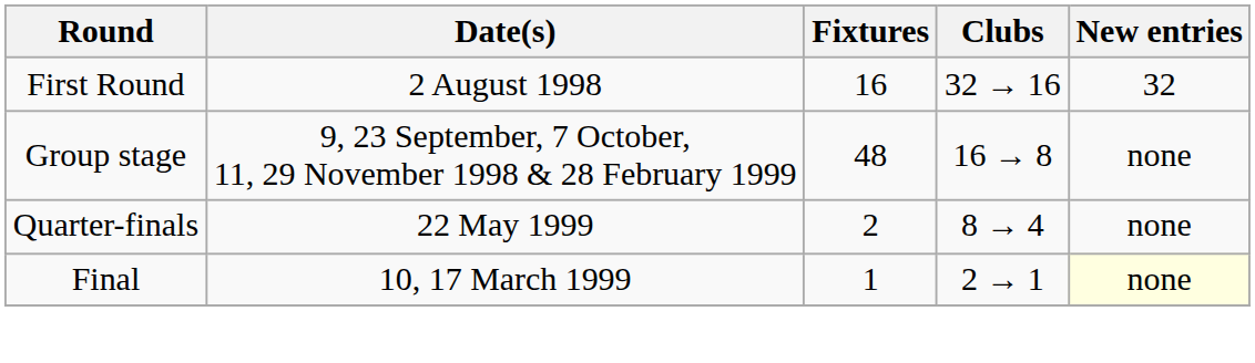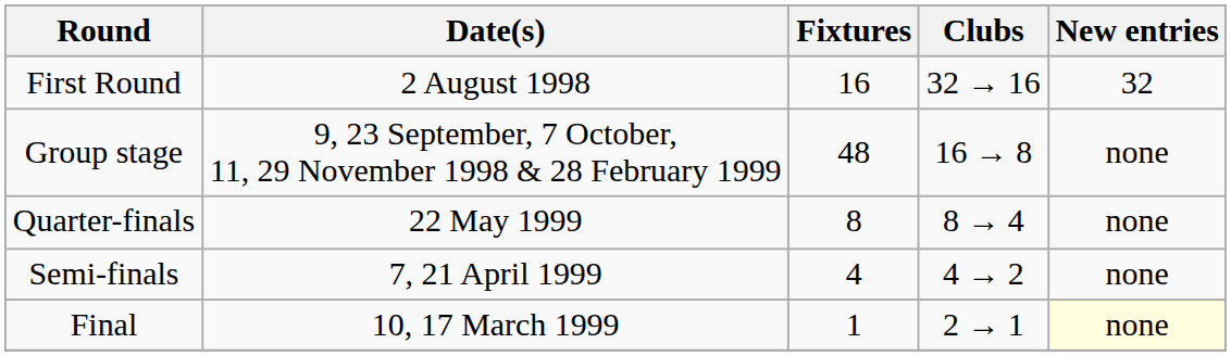 <table class="wikitable" style="text-align:center">
 <tr>
 <th>Round</th>
 <th>Date(s)</th>
 <th>Fixtures</th>
 <th>Clubs</th>
 <th>New entries</th>
 </tr>
 <tr>
 <td>First Round</td>
 <td>2 August 1998</td>
 <td>16</td>
 <td>32 → 16</td>
 <td>32</td>
 </tr>
 <tr>
 <td>Group stage</td>
 <td>9, 23 September, 7 October,<br>11, 29 November 1998 & 28 February 1999</td>
 <td>48</td>
 <td>16 → 8</td>
 <td>none</td>
 </tr>
 <tr>
 <td>Quarter-finals</td>
 <td>22 May 1999</td>
-<td>2</td>
+<td>8</td>
 <td>8 → 4</td>
+<td>none</td>
+</tr>
+<tr>
+<td>Semi-finals</td>
+<td>7, 21 April 1999</td>
+<td>4</td>
+<td>4 → 2</td>
 <td>none</td>
 </tr>
 <tr>
 <td>Final</td>
 <td>10, 17 March 1999</td>
 <td>1</td>
 <td>2 → 1</td>
 <td style="background: lightyellow;">none</td>
 </tr>
 <tr>
 </tr>
 </table>
